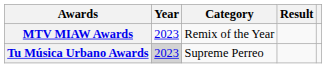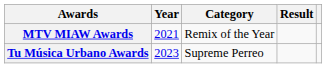 <table class="wikitable sortable plainrowheaders">
 <tr>
 <th scope="col">Awards</th>
 <th scope="col">Year</th>
 <th scope="col">Category</th>
 <th>Result</th>
 <th class="unsortable"></th>
 </tr>
 <tr>
 <th scope="row"><a href='#'>MTV MIAW Awards</a></th>
-<td><a href='#'>2023</a></td>
+<td><a href='#'>2021</a></td>
 <td>Remix of the Year</td>
 <td></td>
 <td></td>
 </tr>
 <tr>
 <th scope="row"><a href='#'>Tu Música Urbano Awards</a></th>
-<td style="background: lightgrey;"><a href='#'>2023</a></td>
+<td><a href='#'>2023</a></td>
 <td>Supreme Perreo</td>
 <td></td>
 <td></td>
 </tr>
 </table>
